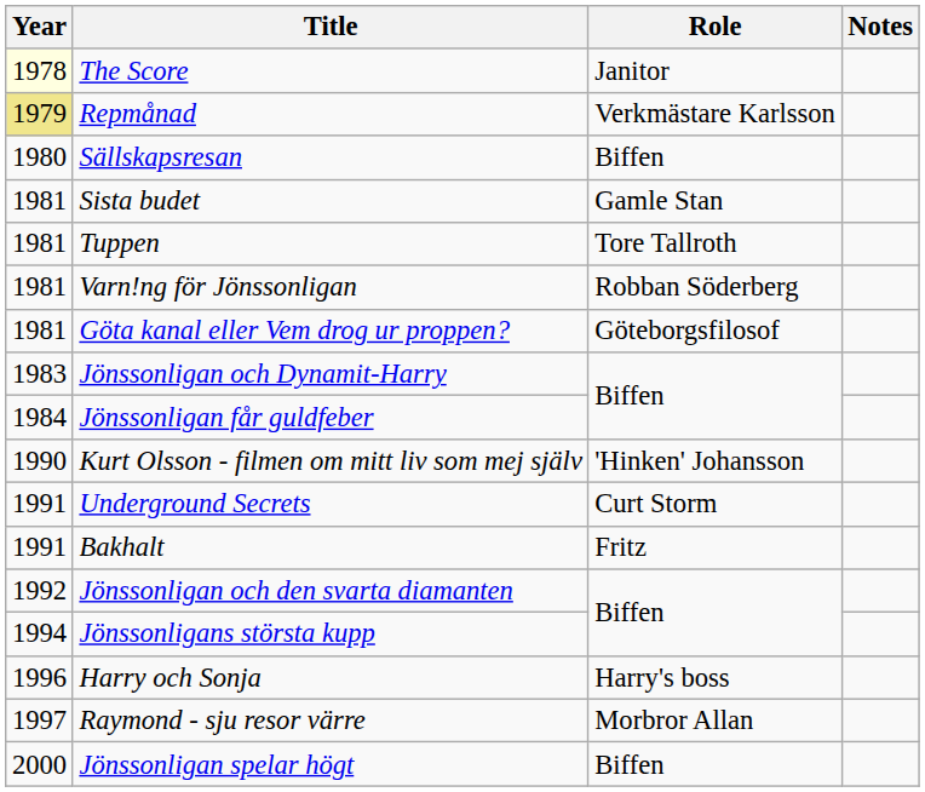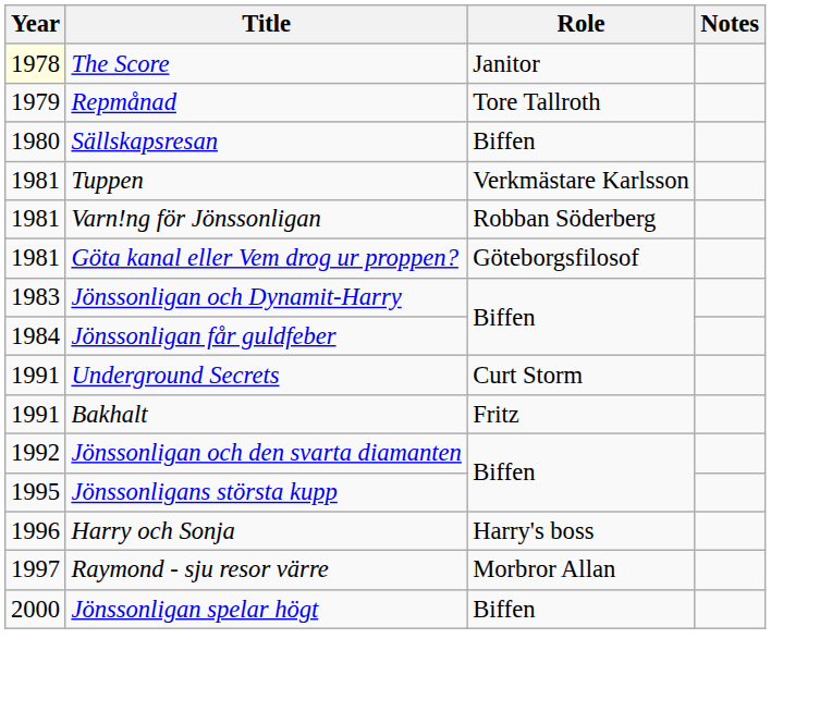 <table class="wikitable">
 <tr>
 <th>Year</th>
 <th>Title</th>
 <th>Role</th>
 <th>Notes</th>
 </tr>
 <tr>
 <td style="background: lightyellow;">1978</td>
 <td><em><a href='#'>The Score</a></em></td>
 <td>Janitor</td>
 <td></td>
 </tr>
 <tr>
-<td style="background: khaki;">1979</td>
+<td>1979</td>
 <td><em><a href='#'>Repmånad</a></em></td>
-<td>Verkmästare Karlsson</td>
+<td>Tore Tallroth</td>
 <td></td>
 </tr>
 <tr>
 <td>1980</td>
 <td><em><a href='#'>Sällskapsresan</a></em></td>
 <td>Biffen</td>
 <td></td>
 </tr>
 <tr>
 <td>1981</td>
-<td><em>Sista budet</em></td>
-<td>Gamle Stan</td>
-<td></td>
-</tr>
-<tr>
-<td>1981</td>
 <td><em>Tuppen</em></td>
-<td>Tore Tallroth</td>
+<td>Verkmästare Karlsson</td>
 <td></td>
 </tr>
 <tr>
 <td>1981</td>
 <td><em>Varn!ng för Jönssonligan</em></td>
 <td>Robban Söderberg</td>
 <td></td>
 </tr>
 <tr>
 <td>1981</td>
 <td><em><a href='#'>Göta kanal eller Vem drog ur proppen?</a></em></td>
 <td>Göteborgsfilosof</td>
 <td></td>
 </tr>
 <tr>
 <td>1983</td>
 <td><em><a href='#'>Jönssonligan och Dynamit-Harry</a></em></td>
 <td rowspan="2">Biffen</td>
 <td></td>
 </tr>
 <tr>
 <td>1984</td>
 <td><em><a href='#'>Jönssonligan får guldfeber</a></em></td>
 <td></td>
 </tr>
 <tr>
-<td>1990</td>
-<td><em>Kurt Olsson - filmen om mitt liv som mej själv</em></td>
-<td>'Hinken' Johansson</td>
-<td></td>
-</tr>
-<tr>
 <td>1991</td>
 <td><em><a href='#'>Underground Secrets</a></em></td>
 <td>Curt Storm</td>
 <td></td>
 </tr>
 <tr>
 <td>1991</td>
 <td><em>Bakhalt</em></td>
 <td>Fritz</td>
 <td></td>
 </tr>
 <tr>
 <td>1992</td>
 <td><em><a href='#'>Jönssonligan och den svarta diamanten</a></em></td>
 <td rowspan="2">Biffen</td>
 <td></td>
 </tr>
 <tr>
-<td>1994</td>
+<td>1995</td>
 <td><em><a href='#'>Jönssonligans största kupp</a></em></td>
 <td></td>
 </tr>
 <tr>
 <td>1996</td>
 <td><em>Harry och Sonja</em></td>
 <td>Harry's boss</td>
 <td></td>
 </tr>
 <tr>
 <td>1997</td>
 <td><em>Raymond - sju resor värre</em></td>
 <td>Morbror Allan</td>
 <td></td>
 </tr>
 <tr>
 <td>2000</td>
 <td><em><a href='#'>Jönssonligan spelar högt</a></em></td>
 <td>Biffen</td>
 <td></td>
 </tr>
 </table>
